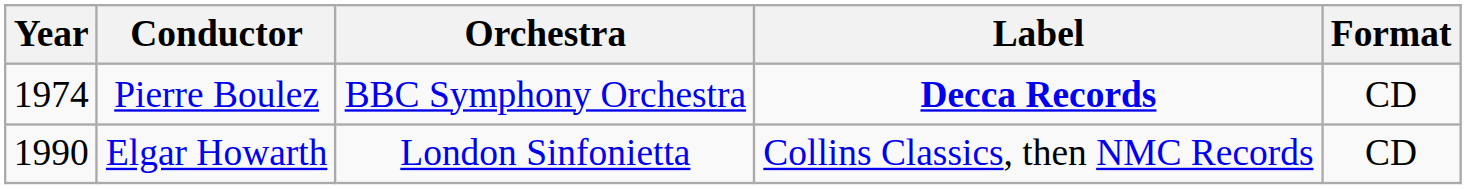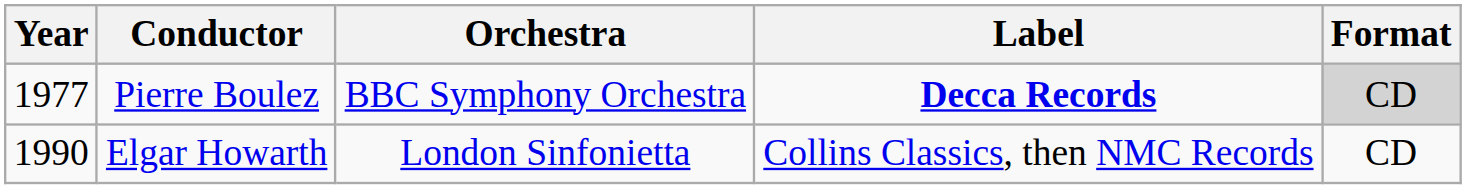 <table class="wikitable">
 <tr>
 <th align="center">Year</th>
 <th align="center">Conductor</th>
 <th align="center">Orchestra</th>
 <th align="center">Label</th>
 <th align="center">Format</th>
 </tr>
 <tr>
-<td align="center">1974</td>
+<td align="center">1977</td>
 <td align="center"><a href='#'>Pierre Boulez</a></td>
 <td align="center"><a href='#'>BBC Symphony Orchestra</a></td>
 <td align="center"><strong><a href='#'>Decca Records</a></strong></td>
-<td align="center">CD</td>
+<td align="center" style="background: lightgrey;">CD</td>
 </tr>
 <tr>
 <td align="center">1990</td>
 <td align="center"><a href='#'>Elgar Howarth</a></td>
 <td align="center"><a href='#'>London Sinfonietta</a></td>
 <td align="center"><a href='#'>Collins Classics</a>, then <a href='#'>NMC Records</a></td>
 <td align="center">CD</td>
 </tr>
 </table>
